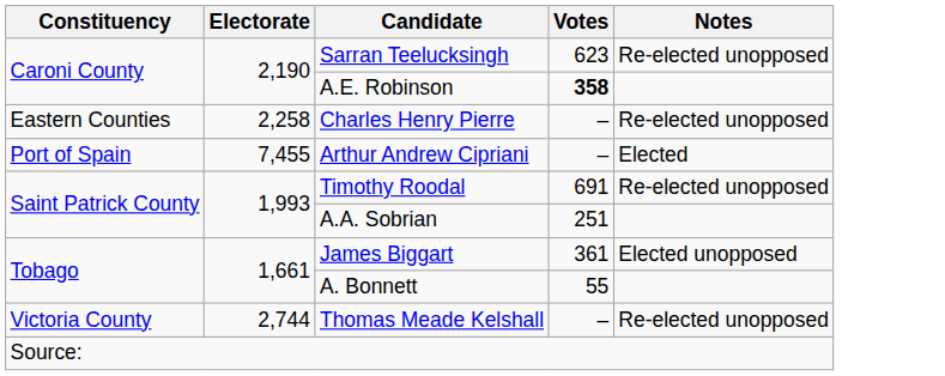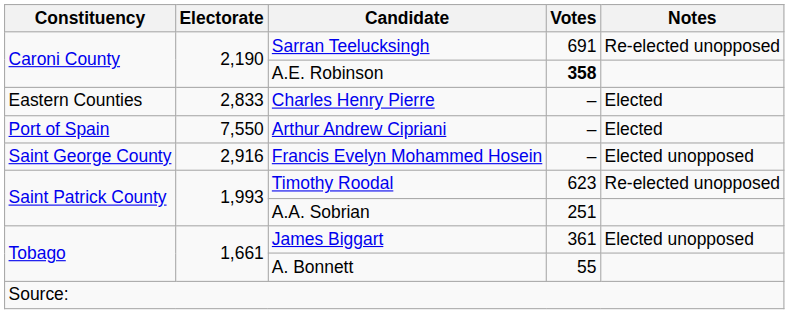 <table class=wikitable>
 <tr>
 <th>Constituency</th>
 <th>Electorate</th>
 <th>Candidate</th>
 <th>Votes</th>
 <th>Notes</th>
 </tr>
 <tr>
 <td rowspan=2><a href='#'>Caroni County</a></td>
 <td rowspan=2 align=right>2,190</td>
 <td><a href='#'>Sarran Teelucksingh</a></td>
-<td align=right>623</td>
+<td align=right>691</td>
 <td>Re-elected unopposed</td>
 </tr>
 <tr>
 <td>A.E. Robinson</td>
 <td align=right><strong>358</strong></td>
 <td></td>
 </tr>
 <tr>
 <td>Eastern Counties</td>
-<td align=right>2,258</td>
+<td align=right>2,833</td>
 <td><a href='#'>Charles Henry Pierre</a></td>
 <td align=right>–</td>
-<td>Re-elected unopposed</td>
+<td>Elected</td>
 </tr>
 <tr>
 <td><a href='#'>Port of Spain</a></td>
-<td align=right>7,455</td>
+<td align=right>7,550</td>
 <td><a href='#'>Arthur Andrew Cipriani</a></td>
 <td align=right>–</td>
 <td>Elected</td>
 </tr>
 <tr>
+<td><a href='#'>Saint George County</a></td>
+<td align=right>2,916</td>
+<td><a href='#'>Francis Evelyn Mohammed Hosein</a></td>
+<td align=right>–</td>
+<td>Elected unopposed</td>
+</tr>
+<tr>
 <td rowspan=2><a href='#'>Saint Patrick County</a></td>
 <td rowspan=2 align=right>1,993</td>
 <td><a href='#'>Timothy Roodal</a></td>
-<td align=right>691</td>
+<td align=right>623</td>
 <td>Re-elected unopposed</td>
 </tr>
 <tr>
 <td>A.A. Sobrian</td>
 <td align=right>251</td>
 <td></td>
 </tr>
 <tr>
 <td rowspan=2><a href='#'>Tobago</a></td>
 <td rowspan=2 align=right>1,661</td>
 <td><a href='#'>James Biggart</a></td>
 <td align=right>361</td>
 <td>Elected unopposed</td>
 </tr>
 <tr>
 <td>A. Bonnett</td>
 <td align=right>55</td>
 <td></td>
 </tr>
 <tr>
-<td><a href='#'>Victoria County</a></td>
-<td align=right>2,744</td>
-<td><a href='#'>Thomas Meade Kelshall</a></td>
-<td align=right>–</td>
-<td>Re-elected unopposed</td>
-</tr>
-<tr>
 <td colspan=5>Source: </td>
 </tr>
 </table>
